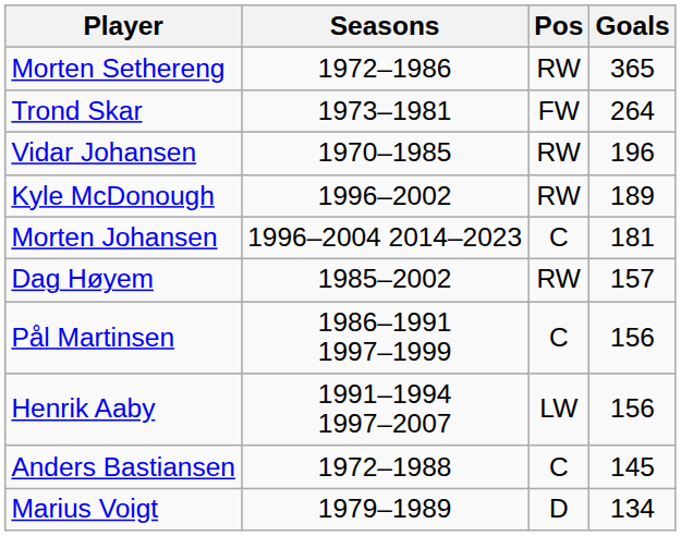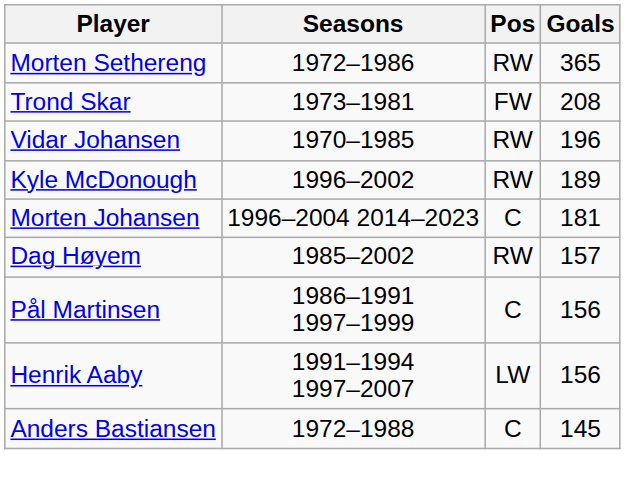 <table class="wikitable" style="text-align:center">
 <tr>
 <th class=unsortable>Player</th>
 <th class=unsortable>Seasons</th>
 <th class=unsortable>Pos</th>
 <th>Goals</th>
 </tr>
 <tr>
 <td style="text-align:left;"><a href='#'>Morten Sethereng</a></td>
 <td>1972–1986</td>
 <td>RW</td>
 <td>365</td>
 </tr>
 <tr>
 <td style="text-align:left;"><a href='#'>Trond Skar</a></td>
 <td>1973–1981</td>
 <td>FW</td>
-<td>264</td>
+<td>208</td>
 </tr>
 <tr>
 <td style="text-align:left;"><a href='#'>Vidar Johansen</a></td>
 <td>1970–1985</td>
 <td>RW</td>
 <td>196</td>
 </tr>
 <tr>
 <td style="text-align:left;"><a href='#'>Kyle McDonough</a></td>
 <td>1996–2002</td>
 <td>RW</td>
 <td>189</td>
 </tr>
 <tr>
 <td style="text-align:left;"><a href='#'>Morten Johansen</a></td>
 <td>1996–2004 2014–2023</td>
 <td>C</td>
 <td>181</td>
 </tr>
 <tr>
 <td style="text-align:left;"><a href='#'>Dag Høyem</a></td>
 <td>1985–2002</td>
 <td>RW</td>
 <td>157</td>
 </tr>
 <tr>
 <td style="text-align:left;"><a href='#'>Pål Martinsen</a></td>
 <td>1986–1991<br>1997–1999</td>
 <td>C</td>
 <td>156</td>
 </tr>
 <tr>
 <td style="text-align:left;"><a href='#'>Henrik Aaby</a></td>
 <td>1991–1994<br>1997–2007</td>
 <td>LW</td>
 <td>156</td>
 </tr>
 <tr>
 <td style="text-align:left;"><a href='#'>Anders Bastiansen</a></td>
 <td>1972–1988</td>
 <td>C</td>
 <td>145</td>
 </tr>
-<tr>
-<td style="text-align:left;"><a href='#'>Marius Voigt</a></td>
-<td>1979–1989</td>
-<td>D</td>
-<td>134</td>
-</tr>
 </table>
